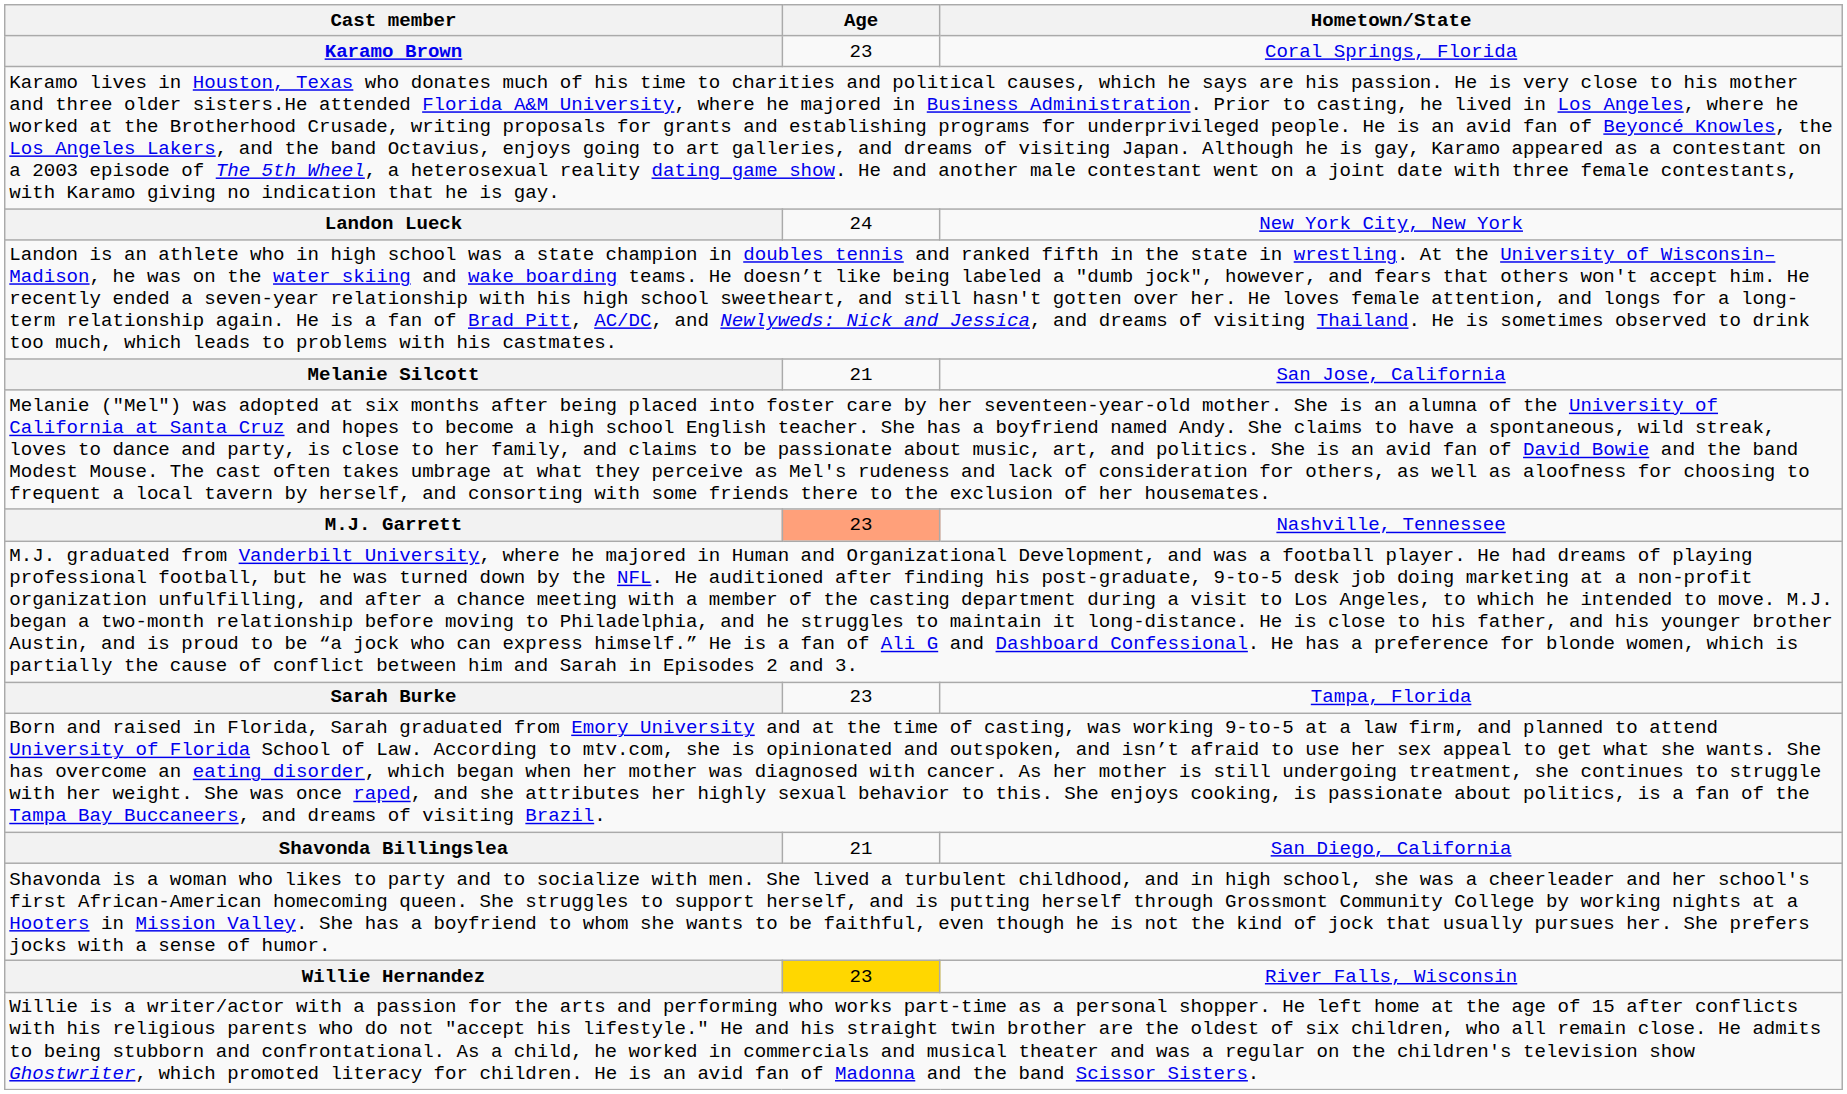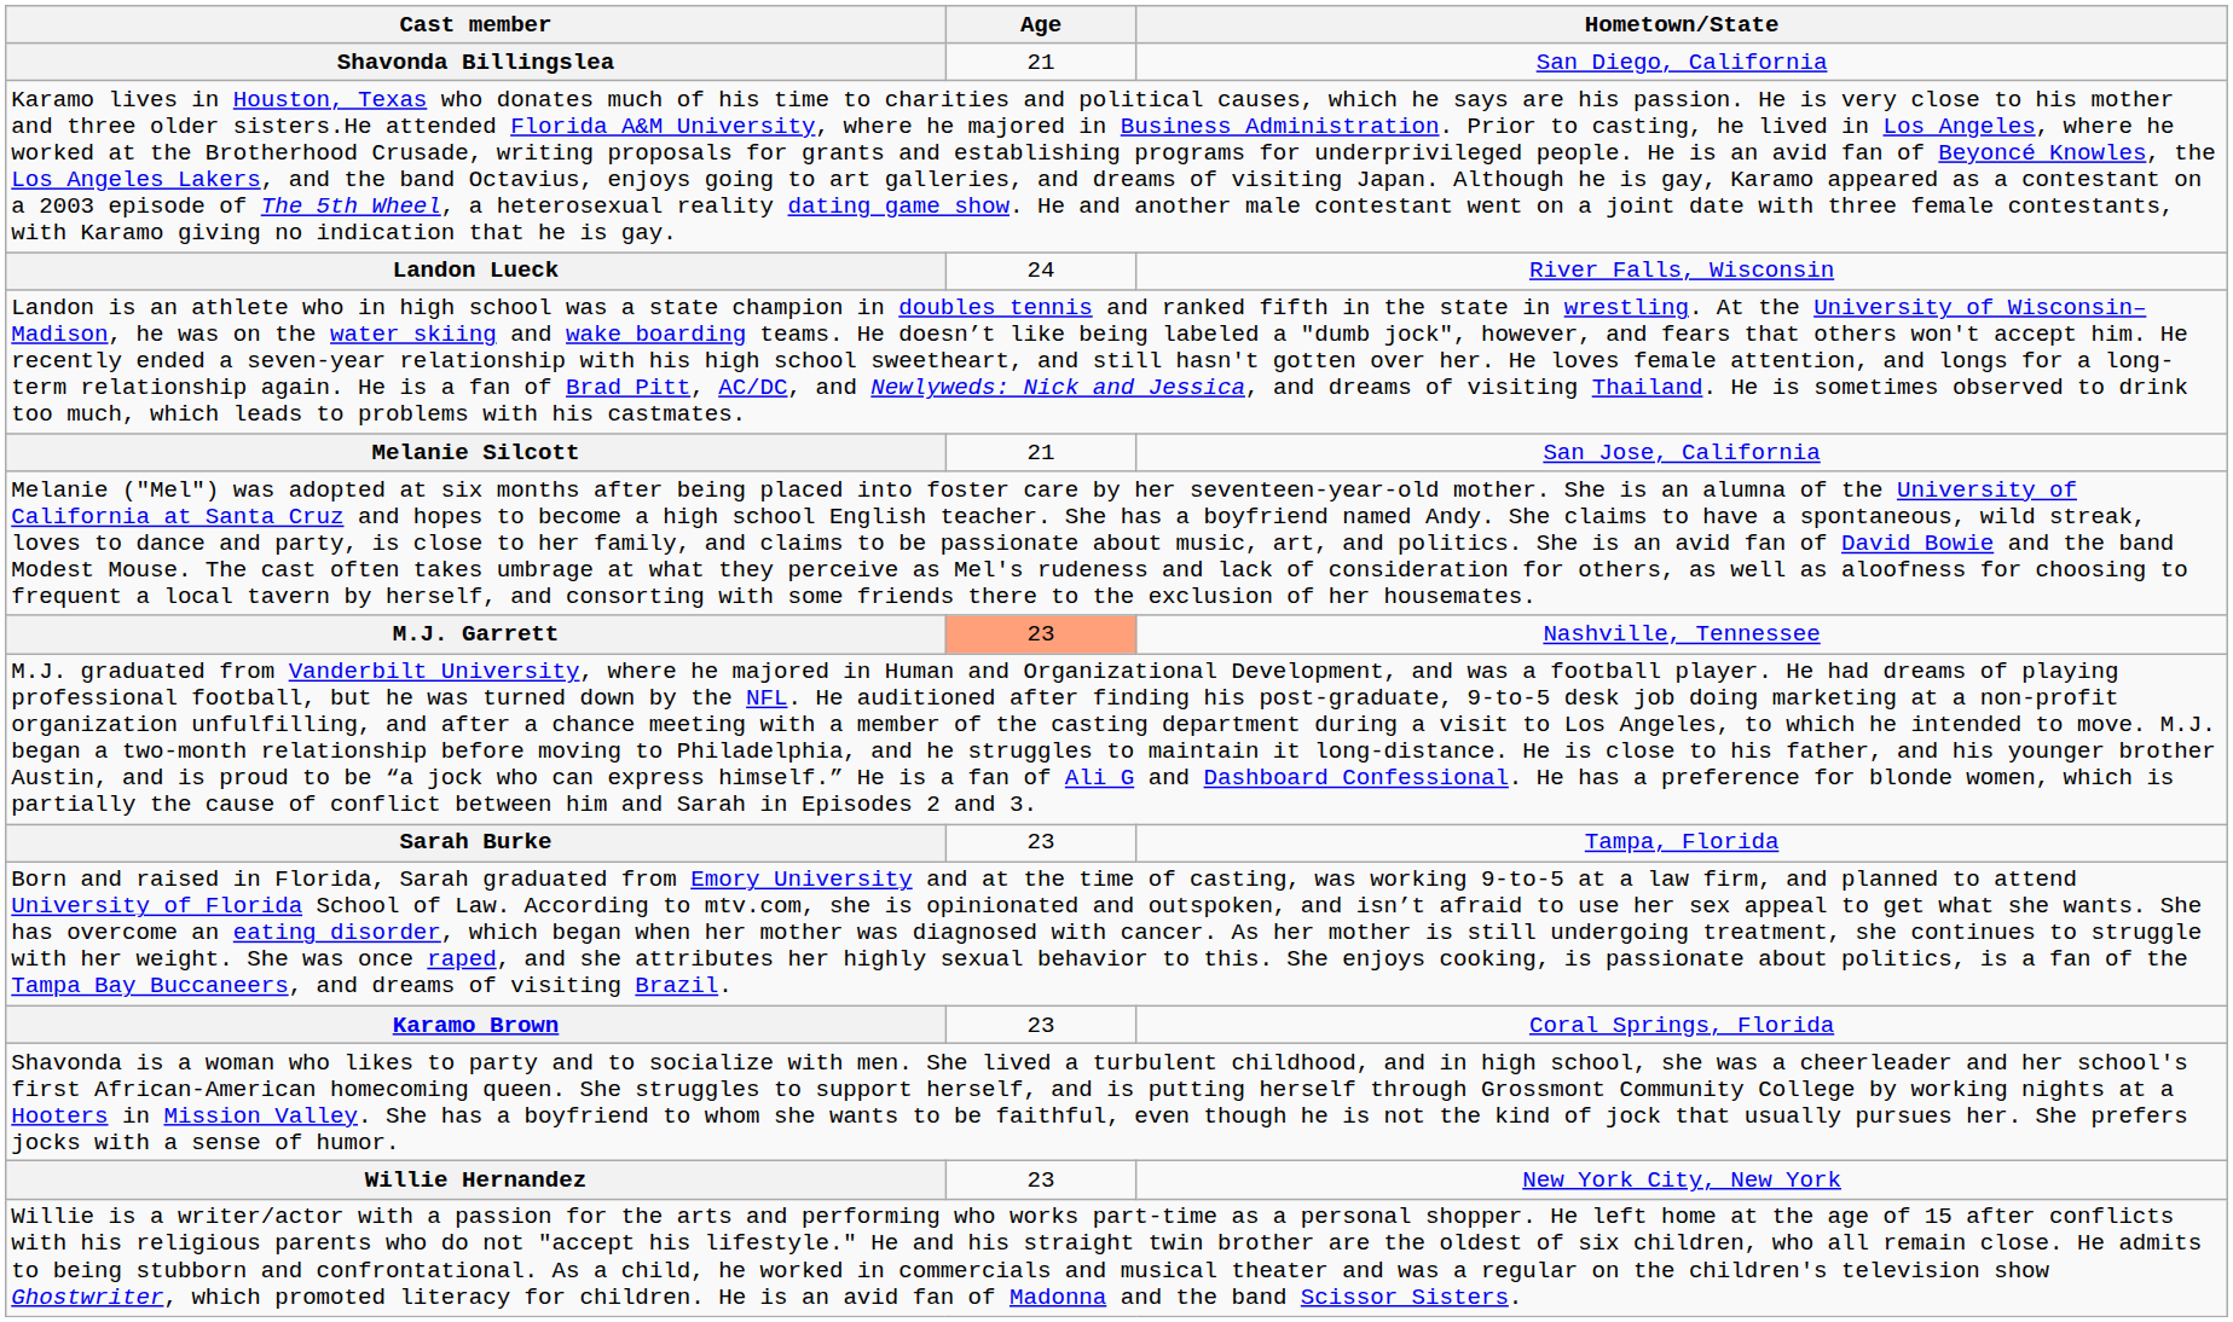 <table class="wikitable sortable" style="text-align:center;">
 <tr>
 <th scope="col">Cast member</th>
 <th scope="col">Age</th>
 <th scope="col">Hometown/State</th>
 </tr>
 <tr>
-<th scope="row"><a href='#'>Karamo Brown</a></th>
-<td>23</td>
-<td><a href='#'>Coral Springs, Florida</a></td>
+<th scope="row">Shavonda Billingslea</th>
+<td>21</td>
+<td><a href='#'>San Diego, California</a></td>
 </tr>
 <tr class="expand-child">
 <td align="left" colspan="3">Karamo lives in <a href='#'>Houston, Texas</a> who donates much of his time to charities and political causes, which he says are his passion. He is very close to his mother and three older sisters.He attended <a href='#'>Florida A&M University</a>, where he majored in <a href='#'>Business Administration</a>. Prior to casting, he lived in <a href='#'>Los Angeles</a>, where he worked at the Brotherhood Crusade, writing proposals for grants and establishing programs for underprivileged people. He is an avid fan of <a href='#'>Beyoncé Knowles</a>, the <a href='#'>Los Angeles Lakers</a>, and the band Octavius, enjoys going to art galleries, and dreams of visiting Japan.  Although he is gay, Karamo appeared as a contestant on a 2003 episode of <em><a href='#'>The 5th Wheel</a></em>, a heterosexual reality <a href='#'>dating game show</a>.  He and another male contestant went on a joint date with three female contestants, with Karamo giving no indication that he is gay.</td>
 </tr>
 <tr>
 <th scope="row">Landon Lueck</th>
 <td>24</td>
-<td><a href='#'>New York City, New York</a></td>
+<td><a href='#'>River Falls, Wisconsin</a></td>
 </tr>
 <tr class="expand-child">
 <td align="left" colspan="3">Landon is an athlete who in high school was a state champion in <a href='#'>doubles tennis</a> and ranked fifth in the state in <a href='#'>wrestling</a>. At the <a href='#'>University of Wisconsin–Madison</a>, he was on the <a href='#'>water skiing</a> and <a href='#'>wake boarding</a> teams. He doesn’t like being labeled a "dumb jock", however, and fears that others won't accept him. He recently ended a seven-year relationship with his high school sweetheart, and still hasn't gotten over her. He loves female attention, and longs for a long-term relationship again. He is a fan of <a href='#'>Brad Pitt</a>, <a href='#'>AC/DC</a>, and <em> <a href='#'>Newlyweds: Nick and Jessica</a></em>, and dreams of visiting <a href='#'>Thailand</a>. He is sometimes observed to drink too much, which leads to problems with his castmates.</td>
 </tr>
 <tr>
 <th scope="row">Melanie Silcott</th>
 <td>21</td>
 <td><a href='#'>San Jose, California</a></td>
 </tr>
 <tr class="expand-child">
 <td align="left" colspan="3">Melanie ("Mel") was adopted at six months after being placed into foster care by her seventeen-year-old mother. She is an alumna of the <a href='#'>University of California at Santa Cruz</a> and hopes to become a high school English teacher. She has a boyfriend named Andy. She claims to have a spontaneous, wild streak, loves to dance and party, is close to her family, and claims to be passionate about music, art, and politics. She is an avid fan of <a href='#'>David Bowie</a> and the band Modest Mouse. The cast often takes umbrage at what they perceive as Mel's rudeness and lack of consideration for others, as well as aloofness for choosing to frequent a local tavern by herself, and consorting with some friends there to the exclusion of her housemates.</td>
 </tr>
 <tr>
 <th scope="row">M.J. Garrett</th>
 <td style="background: lightsalmon;">23</td>
 <td><a href='#'>Nashville, Tennessee</a></td>
 </tr>
 <tr class="expand-child">
 <td align="left" colspan="3">M.J. graduated from <a href='#'>Vanderbilt University</a>, where he majored in Human and Organizational Development, and was a football player. He had dreams of playing professional football, but he was turned down by the <a href='#'>NFL</a>. He auditioned after finding his post-graduate, 9-to-5 desk job doing marketing at a non-profit organization unfulfilling, and after a chance meeting with a member of the casting department during a visit to Los Angeles, to which he intended to move. M.J. began a two-month relationship before moving to Philadelphia, and he struggles to maintain it long-distance. He is close to his father, and his younger brother Austin, and is proud to be “a jock who can express himself.” He is a fan of <a href='#'>Ali G</a> and <a href='#'>Dashboard Confessional</a>. He has a preference for blonde women, which is partially the cause of conflict between him and Sarah in Episodes 2 and 3.</td>
 </tr>
 <tr>
 <th scope="row">Sarah Burke</th>
 <td>23</td>
 <td><a href='#'>Tampa, Florida</a></td>
 </tr>
 <tr class="expand-child">
 <td align="left" colspan="3">Born and raised in Florida, Sarah graduated from <a href='#'>Emory University</a> and at the time of casting, was working 9-to-5 at a law firm, and planned to attend <a href='#'>University of Florida</a> School of Law. According to mtv.com, she is opinionated and outspoken, and isn’t afraid to use her sex appeal to get what she wants. She has overcome an <a href='#'>eating disorder</a>, which began when her mother was diagnosed with cancer. As her mother is still undergoing treatment, she continues to struggle with her weight. She was once <a href='#'>raped</a>, and she attributes her highly sexual behavior to this. She enjoys cooking, is passionate about politics, is a fan of the <a href='#'>Tampa Bay Buccaneers</a>, and dreams of visiting <a href='#'>Brazil</a>.</td>
 </tr>
 <tr>
-<th scope="row">Shavonda Billingslea</th>
-<td>21</td>
-<td><a href='#'>San Diego, California</a></td>
+<th scope="row"><a href='#'>Karamo Brown</a></th>
+<td>23</td>
+<td><a href='#'>Coral Springs, Florida</a></td>
 </tr>
 <tr class="expand-child">
 <td align="left" colspan="3">Shavonda is a woman who likes to party and to socialize with men. She lived a turbulent childhood, and in high school, she was a cheerleader and her school's first African-American homecoming queen. She struggles to support herself, and is putting herself through Grossmont Community College by working nights at a <a href='#'>Hooters</a> in <a href='#'>Mission Valley</a>. She has a boyfriend to whom she wants to be faithful, even though he is not the kind of jock that usually pursues her. She prefers jocks with a sense of humor.</td>
 </tr>
 <tr>
 <th scope="row">Willie Hernandez</th>
-<td style="background: gold;">23</td>
-<td><a href='#'>River Falls, Wisconsin</a></td>
+<td>23</td>
+<td><a href='#'>New York City, New York</a></td>
 </tr>
 <tr class="expand-child">
 <td align="left" colspan="3">Willie is a writer/actor with a passion for the arts and performing who works part-time as a personal shopper. He left home at the age of 15 after conflicts with his religious parents who do not "accept his lifestyle." He and his straight twin brother are the oldest of six children, who all remain close. He admits to being stubborn and confrontational. As a child, he worked in commercials and musical theater and was a regular on the children's television show <em><a href='#'>Ghostwriter</a></em>, which promoted literacy for children. He is an avid fan of <a href='#'>Madonna</a> and the band <a href='#'>Scissor Sisters</a>.</td>
 </tr>
 </table>
